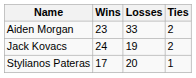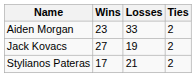 <table class="wikitable">
 <tr>
 <th>Name</th>
 <th>Wins</th>
 <th>Losses</th>
 <th>Ties</th>
 </tr>
 <tr>
 <td>Aiden Morgan</td>
 <td>23</td>
 <td>33</td>
 <td>2</td>
 </tr>
 <tr>
 <td>Jack Kovacs</td>
-<td>24</td>
+<td>27</td>
 <td>19</td>
 <td>2</td>
 </tr>
 <tr>
 <td>Stylianos Pateras</td>
 <td>17</td>
-<td>20</td>
-<td>1</td>
+<td>21</td>
+<td>2</td>
 </tr>
 </table>
